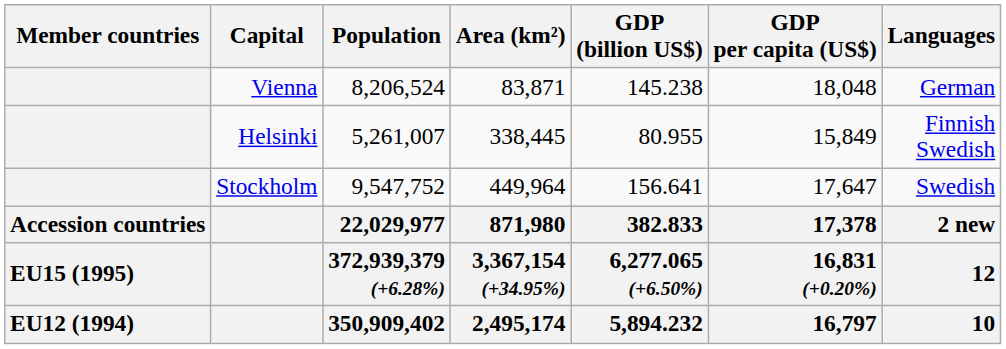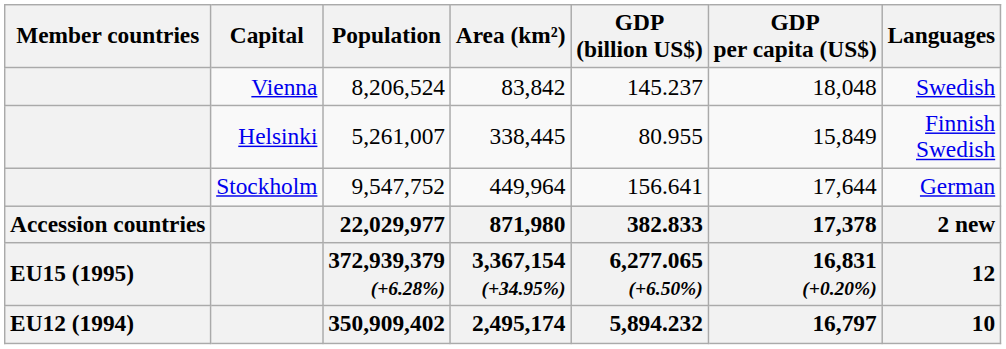 <table class="wikitable sortable" style="text-align:right;">
 <tr>
 <th>Member countries</th>
 <th>Capital</th>
 <th>Population</th>
 <th>Area (km²)</th>
 <th>GDP <br>(billion US$)</th>
 <th>GDP <br>per capita (US$)</th>
 <th>Languages</th>
 </tr>
 <tr>
 <th style="text-align:left;"></th>
 <td><a href='#'>Vienna</a></td>
 <td>8,206,524</td>
-<td>83,871</td>
-<td>145.238</td>
+<td>83,842</td>
+<td>145.237</td>
 <td>18,048</td>
-<td><a href='#'>German</a></td>
+<td><a href='#'>Swedish</a></td>
 </tr>
 <tr>
 <th style="text-align:left;"></th>
 <td><a href='#'>Helsinki</a></td>
 <td>5,261,007</td>
 <td>338,445</td>
 <td>80.955</td>
 <td>15,849</td>
 <td><a href='#'>Finnish</a><br><a href='#'>Swedish</a></td>
 </tr>
 <tr>
 <th style="text-align:left;"></th>
 <td><a href='#'>Stockholm</a></td>
 <td>9,547,752</td>
 <td>449,964</td>
 <td>156.641</td>
-<td>17,647</td>
-<td><a href='#'>Swedish</a></td>
+<td>17,644</td>
+<td><a href='#'>German</a></td>
 </tr>
 <tr class="sortbottom">
 <th style="text-align:left;">Accession countries</th>
 <th></th>
 <th style="text-align:right;">22,029,977</th>
 <th style="text-align:right;">871,980</th>
 <th style="text-align:right;">382.833</th>
 <th style="text-align:right;">17,378</th>
 <th style="text-align:right;">2 new</th>
 </tr>
 <tr class="sortbottom">
 <th style="text-align:left;"> EU15 (1995)</th>
 <th></th>
 <th style="text-align:right;">372,939,379 <br><small> <em>(+6.28%)</em></small></th>
 <th style="text-align:right;">3,367,154 <br><small> <em>(+34.95%)</em></small></th>
 <th style="text-align:right;">6,277.065 <br><small> <em>(+6.50%)</em></small></th>
 <th style="text-align:right;">16,831 <br><small> <em>(+0.20%)</em></small></th>
 <th style="text-align:right;">12</th>
 </tr>
 <tr class="sortbottom">
 <th style="text-align:left;"> EU12 (1994)</th>
 <th></th>
 <th style="text-align:right;">350,909,402</th>
 <th style="text-align:right;">2,495,174</th>
 <th style="text-align:right;">5,894.232</th>
 <th style="text-align:right;">16,797</th>
 <th style="text-align:right;">10</th>
 </tr>
 </table>
